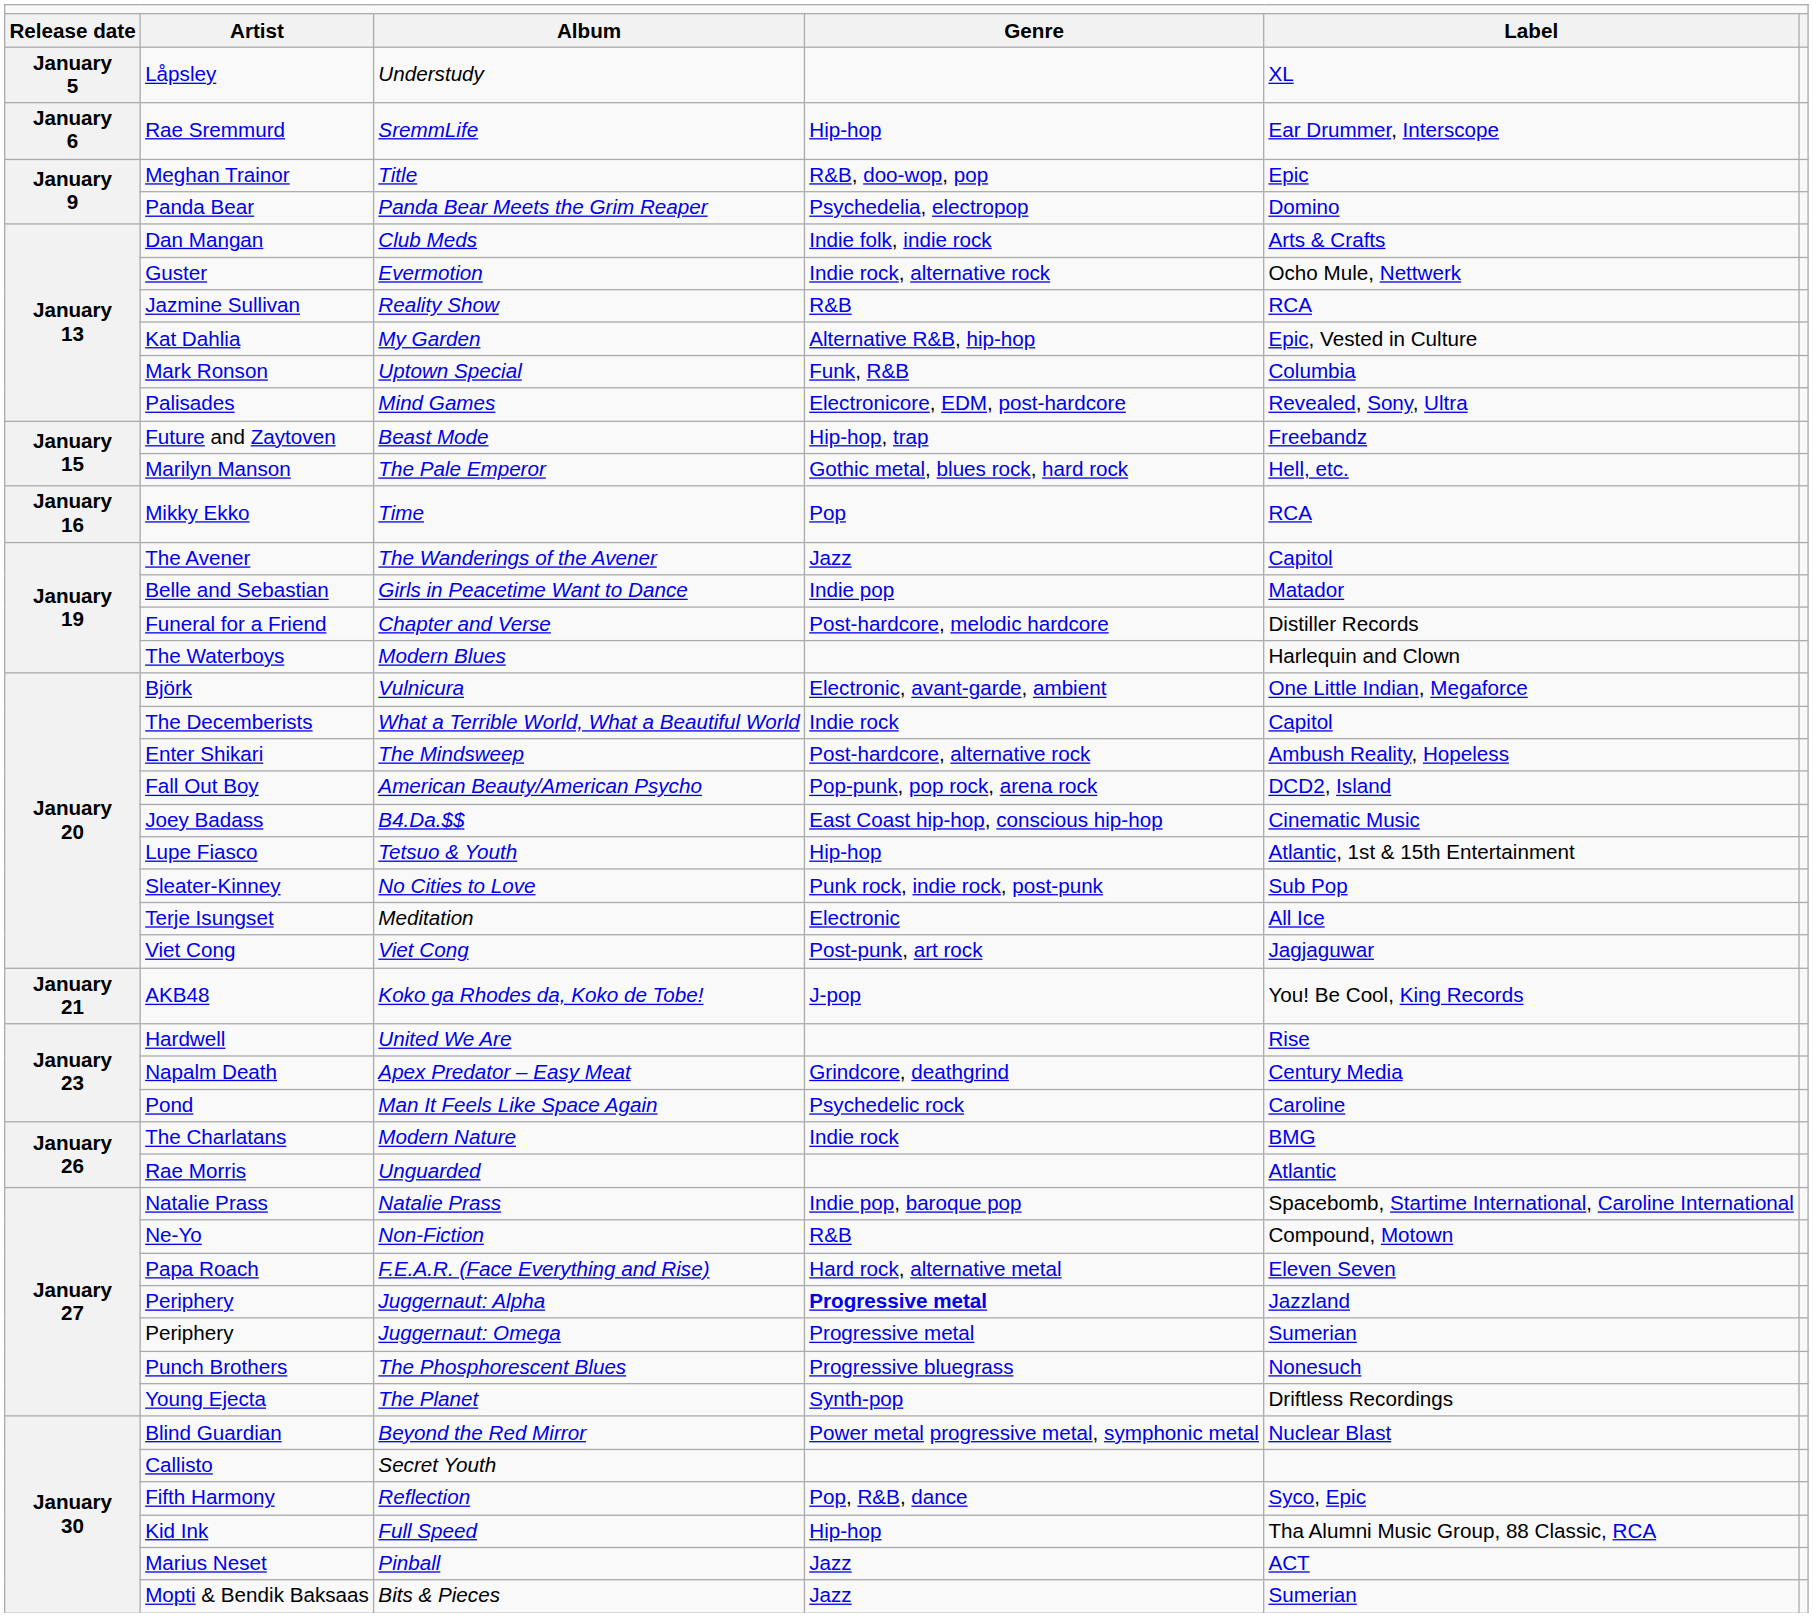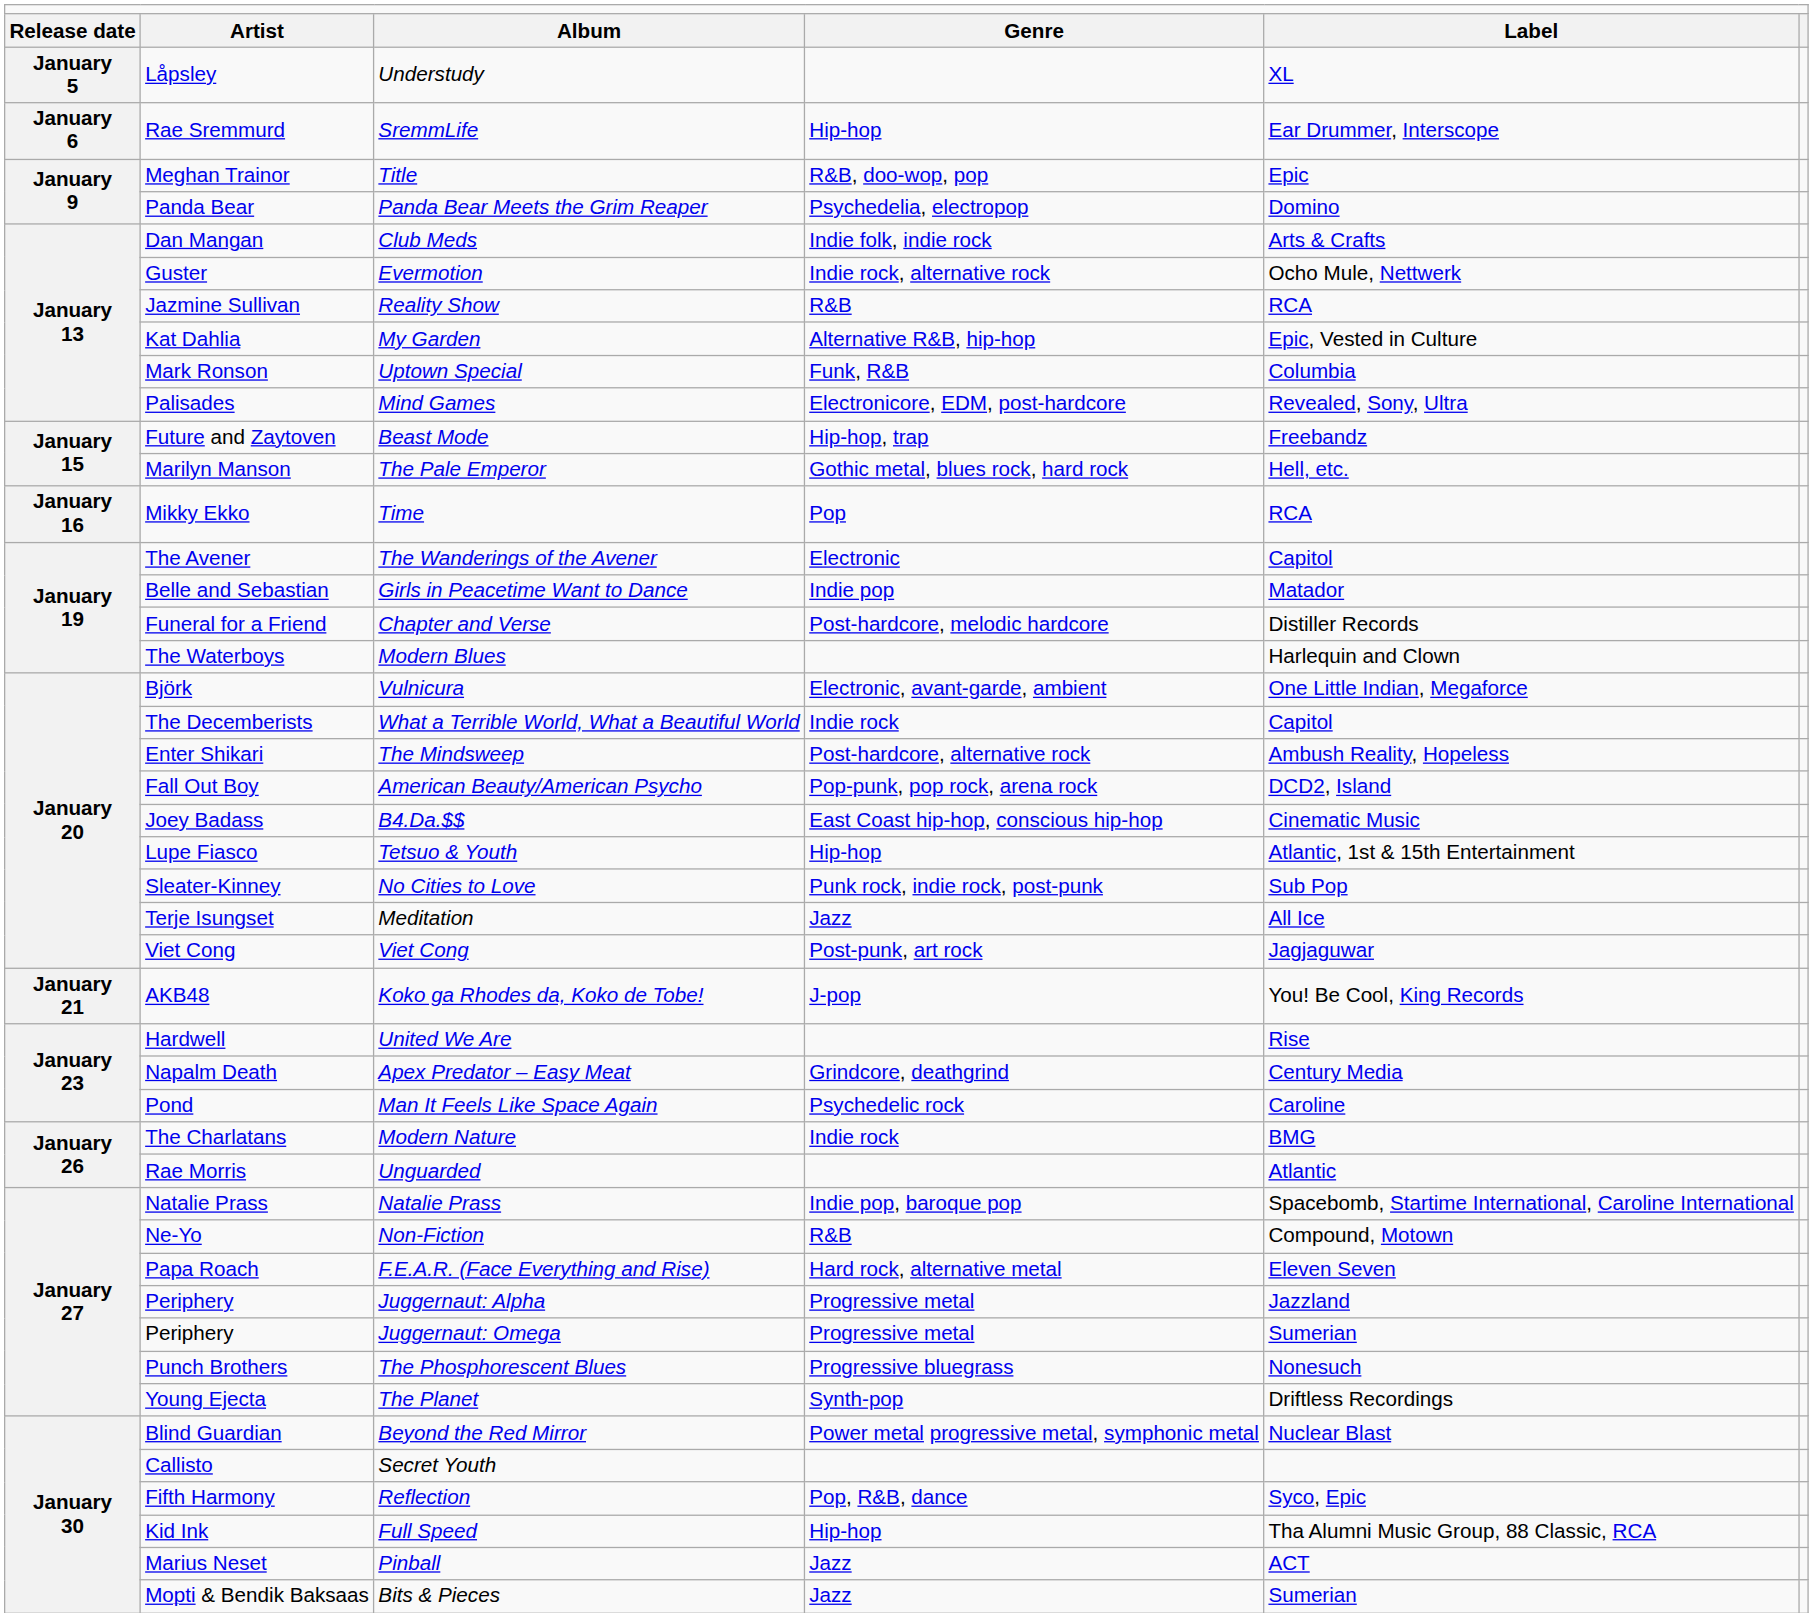 <table class="wikitable plainrowheaders">
 <tr>
 <td colspan="6" style="text-align:center;"></td>
 </tr>
 <tr>
 <th scope="col">Release date</th>
 <th scope="col">Artist</th>
 <th scope="col">Album</th>
 <th scope="col">Genre</th>
 <th scope="col">Label</th>
 <th scope="col"></th>
 </tr>
 <tr>
 <th scope="row" style="text-align:center;">January<br>5</th>
 <td><a href='#'>Låpsley</a></td>
 <td><em>Understudy</em></td>
 <td></td>
 <td><a href='#'>XL</a></td>
 <td></td>
 </tr>
 <tr>
 <th scope="row" style="text-align:center;">January<br>6</th>
 <td><a href='#'>Rae Sremmurd</a></td>
 <td><em><a href='#'>SremmLife</a></em></td>
 <td><a href='#'>Hip-hop</a></td>
 <td><a href='#'>Ear Drummer</a>, <a href='#'>Interscope</a></td>
 <td></td>
 </tr>
 <tr>
 <th scope="row" rowspan="2" style="text-align:center;">January<br>9</th>
 <td><a href='#'>Meghan Trainor</a></td>
 <td><em><a href='#'>Title</a></em></td>
 <td><a href='#'>R&B</a>, <a href='#'>doo-wop</a>, <a href='#'>pop</a></td>
 <td><a href='#'>Epic</a></td>
 <td></td>
 </tr>
 <tr>
 <td><a href='#'>Panda Bear</a></td>
 <td><em><a href='#'>Panda Bear Meets the Grim Reaper</a></em></td>
 <td><a href='#'>Psychedelia</a>, <a href='#'>electropop</a></td>
 <td><a href='#'>Domino</a></td>
 <td></td>
 </tr>
 <tr>
 <th scope="row" rowspan="6" style="text-align:center;">January<br>13</th>
 <td><a href='#'>Dan Mangan</a></td>
 <td><em><a href='#'>Club Meds</a></em></td>
 <td><a href='#'>Indie folk</a>, <a href='#'>indie rock</a></td>
 <td><a href='#'>Arts & Crafts</a></td>
 <td></td>
 </tr>
 <tr>
 <td><a href='#'>Guster</a></td>
 <td><em><a href='#'>Evermotion</a></em></td>
 <td><a href='#'>Indie rock</a>, <a href='#'>alternative rock</a></td>
 <td>Ocho Mule, <a href='#'>Nettwerk</a></td>
 <td></td>
 </tr>
 <tr>
 <td><a href='#'>Jazmine Sullivan</a></td>
 <td><em><a href='#'>Reality Show</a></em></td>
 <td><a href='#'>R&B</a></td>
 <td><a href='#'>RCA</a></td>
 <td></td>
 </tr>
 <tr>
 <td><a href='#'>Kat Dahlia</a></td>
 <td><em><a href='#'>My Garden</a></em></td>
 <td><a href='#'>Alternative R&B</a>, <a href='#'>hip-hop</a></td>
 <td><a href='#'>Epic</a>, Vested in Culture</td>
 <td></td>
 </tr>
 <tr>
 <td><a href='#'>Mark Ronson</a></td>
 <td><em><a href='#'>Uptown Special</a></em></td>
 <td><a href='#'>Funk</a>, <a href='#'>R&B</a></td>
 <td><a href='#'>Columbia</a></td>
 <td></td>
 </tr>
 <tr>
 <td><a href='#'>Palisades</a></td>
 <td><em><a href='#'>Mind Games</a></em></td>
 <td><a href='#'>Electronicore</a>, <a href='#'>EDM</a>, <a href='#'>post-hardcore</a></td>
 <td><a href='#'>Revealed</a>, <a href='#'>Sony</a>, <a href='#'>Ultra</a></td>
 <td></td>
 </tr>
 <tr>
 <th scope="row" rowspan="2" style="text-align:center;">January<br>15</th>
 <td><a href='#'>Future</a> and <a href='#'>Zaytoven</a></td>
 <td><em><a href='#'>Beast Mode</a></em></td>
 <td><a href='#'>Hip-hop</a>, <a href='#'>trap</a></td>
 <td><a href='#'>Freebandz</a></td>
 <td></td>
 </tr>
 <tr>
 <td><a href='#'>Marilyn Manson</a></td>
 <td><em><a href='#'>The Pale Emperor</a></em></td>
 <td><a href='#'>Gothic metal</a>, <a href='#'>blues rock</a>, <a href='#'>hard rock</a></td>
 <td><a href='#'>Hell, etc.</a></td>
 <td></td>
 </tr>
 <tr>
 <th scope="row" style="text-align:center;">January<br>16</th>
 <td><a href='#'>Mikky Ekko</a></td>
 <td><em><a href='#'>Time</a></em></td>
 <td><a href='#'>Pop</a></td>
 <td><a href='#'>RCA</a></td>
 <td></td>
 </tr>
 <tr>
 <th scope="row" rowspan="4" style="text-align:center;">January<br>19</th>
 <td><a href='#'>The Avener</a></td>
 <td><em><a href='#'>The Wanderings of the Avener</a></em></td>
-<td><a href='#'>Jazz</a></td>
+<td><a href='#'>Electronic</a></td>
 <td><a href='#'>Capitol</a></td>
 <td></td>
 </tr>
 <tr>
 <td><a href='#'>Belle and Sebastian</a></td>
 <td><em><a href='#'>Girls in Peacetime Want to Dance</a></em></td>
 <td><a href='#'>Indie pop</a></td>
 <td><a href='#'>Matador</a></td>
 <td></td>
 </tr>
 <tr>
 <td><a href='#'>Funeral for a Friend</a></td>
 <td><em><a href='#'>Chapter and Verse</a></em></td>
 <td><a href='#'>Post-hardcore</a>, <a href='#'>melodic hardcore</a></td>
 <td>Distiller Records</td>
 <td></td>
 </tr>
 <tr>
 <td><a href='#'>The Waterboys</a></td>
 <td><em><a href='#'>Modern Blues</a></em></td>
 <td></td>
 <td>Harlequin and Clown</td>
 <td></td>
 </tr>
 <tr>
 <th scope="row" rowspan="9" style="text-align:center;">January<br>20</th>
 <td><a href='#'>Björk</a></td>
 <td><em><a href='#'>Vulnicura</a></em></td>
 <td><a href='#'>Electronic</a>, <a href='#'>avant-garde</a>, <a href='#'>ambient</a></td>
 <td><a href='#'>One Little Indian</a>, <a href='#'>Megaforce</a></td>
 <td></td>
 </tr>
 <tr>
 <td><a href='#'>The Decemberists</a></td>
 <td><em><a href='#'>What a Terrible World, What a Beautiful World</a></em></td>
 <td><a href='#'>Indie rock</a></td>
 <td><a href='#'>Capitol</a></td>
 <td></td>
 </tr>
 <tr>
 <td><a href='#'>Enter Shikari</a></td>
 <td><em><a href='#'>The Mindsweep</a></em></td>
 <td><a href='#'>Post-hardcore</a>, <a href='#'>alternative rock</a></td>
 <td><a href='#'>Ambush Reality</a>, <a href='#'>Hopeless</a></td>
 <td></td>
 </tr>
 <tr>
 <td><a href='#'>Fall Out Boy</a></td>
 <td><em><a href='#'>American Beauty/American Psycho</a></em></td>
 <td><a href='#'>Pop-punk</a>, <a href='#'>pop rock</a>, <a href='#'>arena rock</a></td>
 <td><a href='#'>DCD2</a>, <a href='#'>Island</a></td>
 <td></td>
 </tr>
 <tr>
 <td><a href='#'>Joey Badass</a></td>
 <td><em><a href='#'>B4.Da.$$</a></em></td>
 <td><a href='#'>East Coast hip-hop</a>, <a href='#'>conscious hip-hop</a></td>
 <td><a href='#'>Cinematic Music</a></td>
 <td></td>
 </tr>
 <tr>
 <td><a href='#'>Lupe Fiasco</a></td>
 <td><em><a href='#'>Tetsuo & Youth</a></em></td>
 <td><a href='#'>Hip-hop</a></td>
 <td><a href='#'>Atlantic</a>, 1st & 15th Entertainment</td>
 <td></td>
 </tr>
 <tr>
 <td><a href='#'>Sleater-Kinney</a></td>
 <td><em><a href='#'>No Cities to Love</a></em></td>
 <td><a href='#'>Punk rock</a>, <a href='#'>indie rock</a>, <a href='#'>post-punk</a></td>
 <td><a href='#'>Sub Pop</a></td>
 <td></td>
 </tr>
 <tr>
 <td><a href='#'>Terje Isungset</a></td>
 <td><em>Meditation</em></td>
-<td><a href='#'>Electronic</a></td>
+<td><a href='#'>Jazz</a></td>
 <td><a href='#'>All Ice</a></td>
 <td></td>
 </tr>
 <tr>
 <td><a href='#'>Viet Cong</a></td>
 <td><em><a href='#'>Viet Cong</a></em></td>
 <td><a href='#'>Post-punk</a>, <a href='#'>art rock</a></td>
 <td><a href='#'>Jagjaguwar</a></td>
 <td></td>
 </tr>
 <tr>
 <th scope="row" style="text-align:center;">January<br>21</th>
 <td><a href='#'>AKB48</a></td>
 <td><em><a href='#'>Koko ga Rhodes da, Koko de Tobe!</a></em></td>
 <td><a href='#'>J-pop</a></td>
 <td>You! Be Cool, <a href='#'>King Records</a></td>
 <td></td>
 </tr>
 <tr>
 <th scope="row" rowspan="3" style="text-align:center;">January<br>23</th>
 <td><a href='#'>Hardwell</a></td>
 <td><em><a href='#'>United We Are</a></em></td>
 <td></td>
 <td><a href='#'>Rise</a></td>
 <td></td>
 </tr>
 <tr>
 <td><a href='#'>Napalm Death</a></td>
 <td><em><a href='#'>Apex Predator – Easy Meat</a></em></td>
 <td><a href='#'>Grindcore</a>, <a href='#'>deathgrind</a></td>
 <td><a href='#'>Century Media</a></td>
 <td></td>
 </tr>
 <tr>
 <td><a href='#'>Pond</a></td>
 <td><em><a href='#'>Man It Feels Like Space Again</a></em></td>
 <td><a href='#'>Psychedelic rock</a></td>
 <td><a href='#'>Caroline</a></td>
 <td></td>
 </tr>
 <tr>
 <th scope="row" rowspan="2" style="text-align:center;">January<br>26</th>
 <td><a href='#'>The Charlatans</a></td>
 <td><em><a href='#'>Modern Nature</a></em></td>
 <td><a href='#'>Indie rock</a></td>
 <td><a href='#'>BMG</a></td>
 <td></td>
 </tr>
 <tr>
 <td><a href='#'>Rae Morris</a></td>
 <td><em><a href='#'>Unguarded</a></em></td>
 <td></td>
 <td><a href='#'>Atlantic</a></td>
 <td></td>
 </tr>
 <tr>
 <th scope="row" rowspan="7" style="text-align:center;">January<br>27</th>
 <td><a href='#'>Natalie Prass</a></td>
 <td><em><a href='#'>Natalie Prass</a></em></td>
 <td><a href='#'>Indie pop</a>, <a href='#'>baroque pop</a></td>
 <td>Spacebomb, <a href='#'>Startime International</a>, <a href='#'>Caroline International</a></td>
 <td></td>
 </tr>
 <tr>
 <td><a href='#'>Ne-Yo</a></td>
 <td><em><a href='#'>Non-Fiction</a></em></td>
 <td><a href='#'>R&B</a></td>
 <td>Compound, <a href='#'>Motown</a></td>
 <td></td>
 </tr>
 <tr>
 <td><a href='#'>Papa Roach</a></td>
 <td><em><a href='#'>F.E.A.R. (Face Everything and Rise)</a></em></td>
 <td><a href='#'>Hard rock</a>, <a href='#'>alternative metal</a></td>
 <td><a href='#'>Eleven Seven</a></td>
 <td></td>
 </tr>
 <tr>
 <td><a href='#'>Periphery</a></td>
 <td><em><a href='#'>Juggernaut: Alpha</a></em></td>
-<td><strong><a href='#'>Progressive metal</a></strong></td>
+<td><a href='#'>Progressive metal</a></td>
 <td><a href='#'>Jazzland</a></td>
 <td></td>
 </tr>
 <tr>
 <td>Periphery</td>
 <td><em><a href='#'>Juggernaut: Omega</a></em></td>
 <td><a href='#'>Progressive metal</a></td>
 <td><a href='#'>Sumerian</a></td>
 <td></td>
 </tr>
 <tr>
 <td><a href='#'>Punch Brothers</a></td>
 <td><em><a href='#'>The Phosphorescent Blues</a></em></td>
 <td><a href='#'>Progressive bluegrass</a></td>
 <td><a href='#'>Nonesuch</a></td>
 <td></td>
 </tr>
 <tr>
 <td><a href='#'>Young Ejecta</a></td>
 <td><em><a href='#'>The Planet</a></em></td>
 <td><a href='#'>Synth-pop</a></td>
 <td>Driftless Recordings</td>
 <td></td>
 </tr>
 <tr>
 <th scope="row" rowspan="6" style="text-align:center;">January<br>30</th>
 <td><a href='#'>Blind Guardian</a></td>
 <td><em><a href='#'>Beyond the Red Mirror</a></em></td>
 <td><a href='#'>Power metal</a> <a href='#'>progressive metal</a>, <a href='#'>symphonic metal</a></td>
 <td><a href='#'>Nuclear Blast</a></td>
 <td></td>
 </tr>
 <tr>
 <td><a href='#'>Callisto</a></td>
 <td><em>Secret Youth</em></td>
 <td></td>
 <td></td>
 <td></td>
 </tr>
 <tr>
 <td><a href='#'>Fifth Harmony</a></td>
 <td><em><a href='#'>Reflection</a></em></td>
 <td><a href='#'>Pop</a>, <a href='#'>R&B</a>, <a href='#'>dance</a></td>
 <td><a href='#'>Syco</a>, <a href='#'>Epic</a></td>
 <td></td>
 </tr>
 <tr>
 <td><a href='#'>Kid Ink</a></td>
 <td><em><a href='#'>Full Speed</a></em></td>
 <td><a href='#'>Hip-hop</a></td>
 <td>Tha Alumni Music Group, 88 Classic, <a href='#'>RCA</a></td>
 <td></td>
 </tr>
 <tr>
 <td><a href='#'>Marius Neset</a></td>
 <td><em><a href='#'>Pinball</a></em></td>
 <td><a href='#'>Jazz</a></td>
 <td><a href='#'>ACT</a></td>
 <td></td>
 </tr>
 <tr>
 <td><a href='#'>Mopti</a> & Bendik Baksaas</td>
 <td><em>Bits & Pieces</em></td>
 <td><a href='#'>Jazz</a></td>
 <td><a href='#'>Sumerian</a></td>
 <td></td>
 </tr>
 </table>
